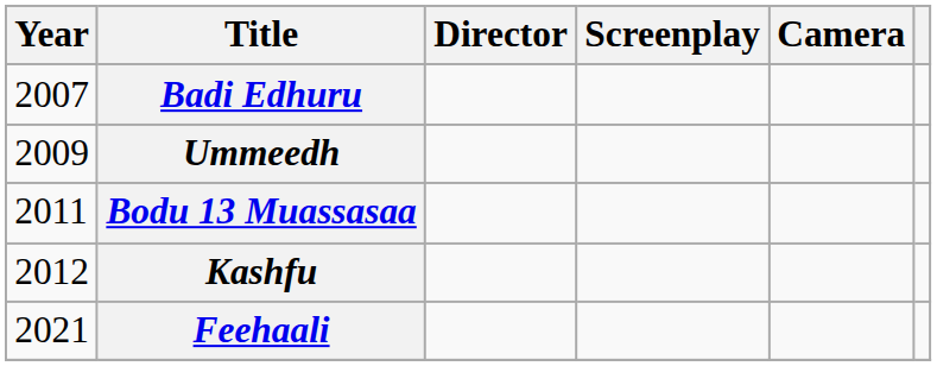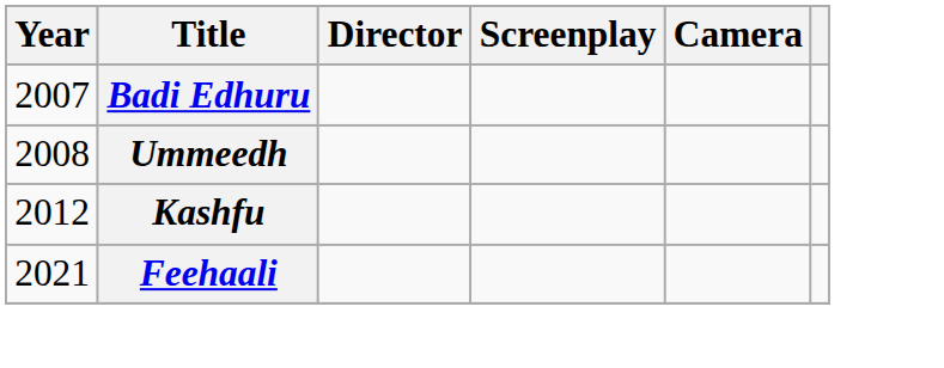 <table class="wikitable sortable plainrowheaders">
 <tr style="background:#ccc; text-align:center;">
 <th scope="col">Year</th>
 <th scope="col">Title</th>
 <th scope="col">Director</th>
 <th scope="col">Screenplay</th>
 <th scope="col">Camera</th>
 <th scope="col" class="unsortable"></th>
 </tr>
 <tr>
 <td>2007</td>
 <th scope="row"><em><a href='#'>Badi Edhuru</a></em></th>
 <td></td>
 <td></td>
 <td></td>
 <td style="text-align: center;"></td>
 </tr>
 <tr>
-<td>2009</td>
+<td>2008</td>
 <th scope="row"><em>Ummeedh</em></th>
 <td></td>
 <td></td>
 <td></td>
 <td></td>
-</tr>
-<tr>
-<td>2011</td>
-<th scope="row"><em><a href='#'>Bodu 13 Muassasaa</a></em></th>
-<td></td>
-<td></td>
-<td></td>
-<td style="text-align: center;"></td>
 </tr>
 <tr>
 <td>2012</td>
 <th scope="row"><em>Kashfu</em></th>
 <td></td>
 <td></td>
 <td></td>
 <td></td>
 </tr>
 <tr>
 <td>2021</td>
 <th scope="row"><em><a href='#'>Feehaali</a></em></th>
 <td></td>
 <td></td>
 <td></td>
 <td style="text-align: center;"></td>
 </tr>
 <tr>
 </tr>
 </table>
